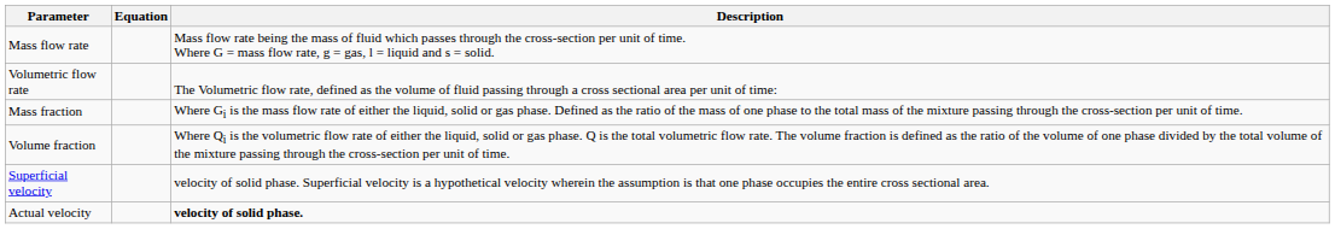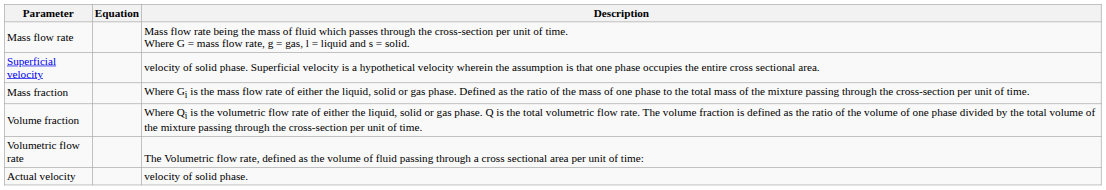 <table class="wikitable">
 <tr>
 <th>Parameter</th>
 <th>Equation</th>
 <th>Description</th>
 </tr>
 <tr>
 <td>Mass flow rate</td>
 <td></td>
 <td>Mass flow rate being the mass of fluid which passes through the cross-section per unit of time.<br>Where G = mass flow rate, g = gas, l = liquid and s = solid.</td>
 </tr>
 <tr>
-<td>Volumetric flow rate</td>
+<td><a href='#'>Superficial velocity</a></td>
 <td></td>
-<td><br>The Volumetric flow rate, defined as the volume of fluid passing through a cross sectional area per unit of time:</td>
+<td>velocity of solid phase. Superficial velocity is a hypothetical velocity wherein the assumption is that one phase occupies the entire cross sectional area.</td>
 </tr>
 <tr>
 <td>Mass fraction</td>
 <td></td>
 <td>Where G<sub>i</sub> is the  mass flow rate of either the liquid, solid or gas phase. Defined as the ratio of the mass of one phase to the total mass of the mixture passing through the cross-section per unit of time.</td>
 </tr>
 <tr>
 <td>Volume fraction</td>
 <td></td>
 <td>Where Q<sub>i</sub> is the volumetric flow rate of either the liquid, solid or gas phase. Q is the total volumetric flow rate. The volume fraction is defined as the ratio of the volume of one phase divided by the total volume of the mixture passing through the cross-section per unit of time.</td>
 </tr>
 <tr>
-<td><a href='#'>Superficial velocity</a></td>
+<td>Volumetric flow rate</td>
 <td></td>
-<td>velocity of solid phase. Superficial velocity is a hypothetical velocity wherein the assumption is that one phase occupies the entire cross sectional area.</td>
+<td><br>The Volumetric flow rate, defined as the volume of fluid passing through a cross sectional area per unit of time:</td>
 </tr>
 <tr>
 <td>Actual velocity</td>
 <td></td>
-<td><strong>velocity of solid phase.</strong></td>
+<td>velocity of solid phase.</td>
 </tr>
 </table>
